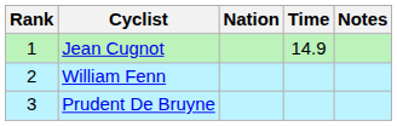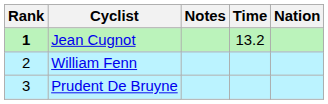 <table class="wikitable sortable" style="text-align:center">
 <tr>
 <th>Rank</th>
 <th>Cyclist</th>
+<th>Notes</th>
+<th>Time</th>
 <th>Nation</th>
-<th>Time</th>
-<th>Notes</th>
 </tr>
 <tr bgcolor=bbf3bb>
-<td>1</td>
+<td><strong>1</strong></td>
 <td align=left><a href='#'>Jean Cugnot</a></td>
+<td></td>
+<td>13.2</td>
 <td align=left></td>
-<td>14.9</td>
-<td></td>
 </tr>
 <tr bgcolor=bbf3ff>
 <td>2</td>
 <td align=left><a href='#'>William Fenn</a></td>
-<td align=left></td>
 <td></td>
 <td></td>
+<td align=left></td>
 </tr>
 <tr bgcolor=bbf3ff>
 <td>3</td>
 <td align=left><a href='#'>Prudent De Bruyne</a></td>
-<td align=left></td>
 <td></td>
 <td></td>
+<td align=left></td>
 </tr>
 </table>
